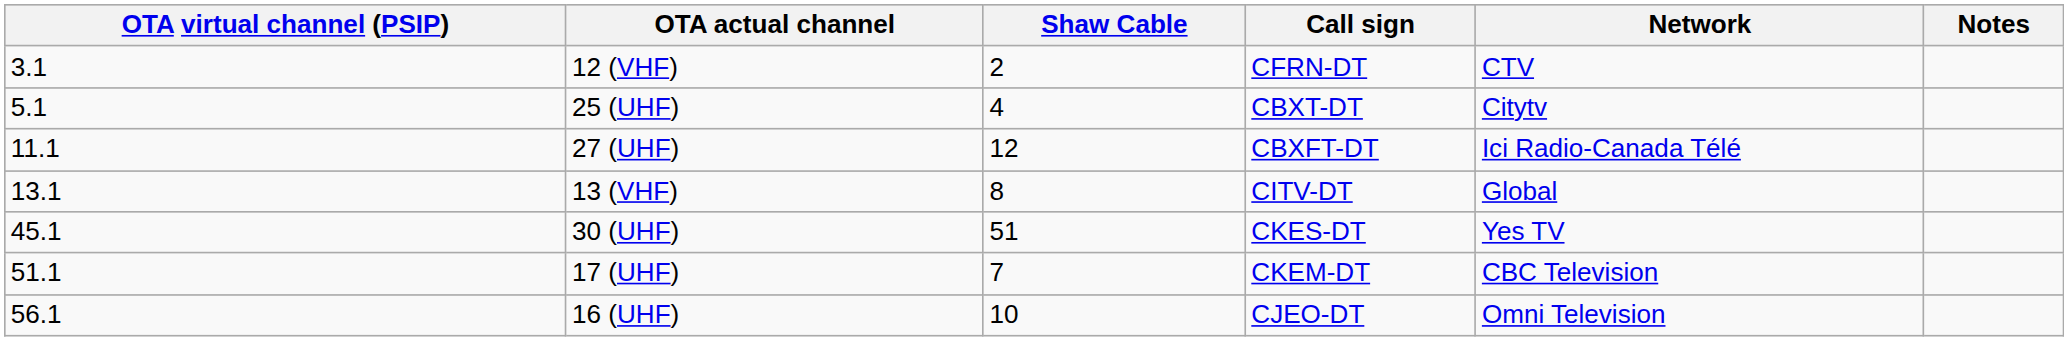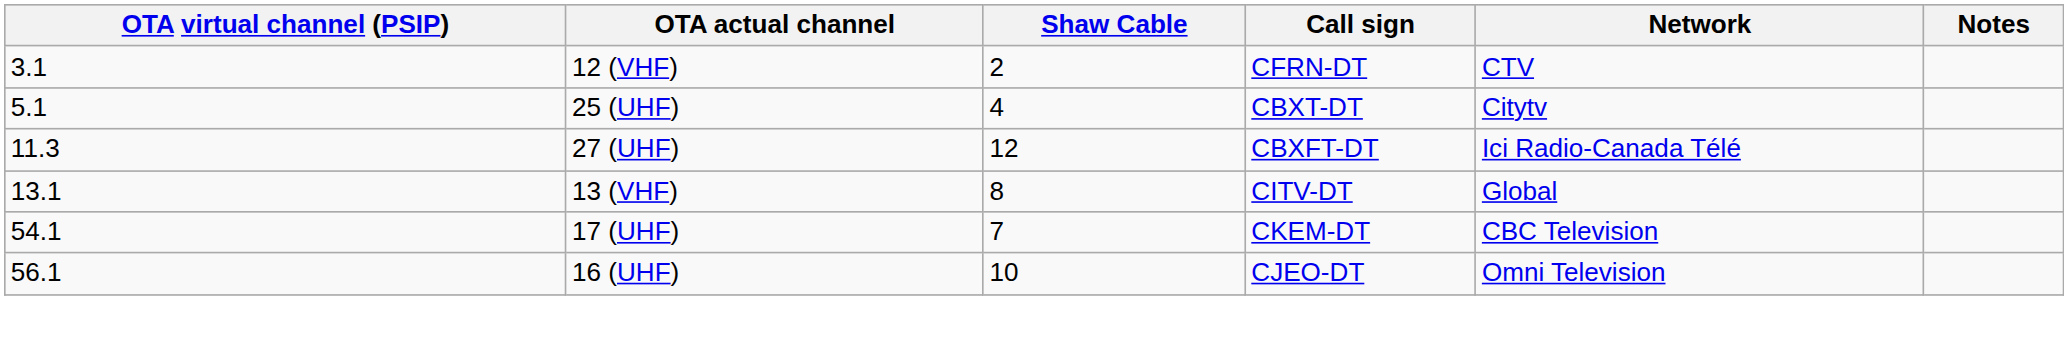 <table class="wikitable sortable" width="100%">
 <tr>
 <th><a href='#'>OTA</a> <a href='#'>virtual channel</a> (<a href='#'>PSIP</a>)</th>
 <th>OTA actual channel</th>
 <th><a href='#'>Shaw Cable</a></th>
 <th>Call sign</th>
 <th>Network</th>
 <th>Notes</th>
 </tr>
 <tr>
 <td>3.1</td>
 <td>12 (<a href='#'>VHF</a>)</td>
 <td>2</td>
 <td><a href='#'>CFRN-DT</a></td>
 <td><a href='#'>CTV</a></td>
 <td></td>
 </tr>
 <tr>
 <td>5.1</td>
 <td>25 (<a href='#'>UHF</a>)</td>
 <td>4</td>
 <td><a href='#'>CBXT-DT</a></td>
 <td><a href='#'>Citytv</a></td>
 <td></td>
 </tr>
 <tr>
-<td>11.1</td>
+<td>11.3</td>
 <td>27 (<a href='#'>UHF</a>)</td>
 <td>12</td>
 <td><a href='#'>CBXFT-DT</a></td>
 <td><a href='#'>Ici Radio-Canada Télé</a></td>
 <td></td>
 </tr>
 <tr>
 <td>13.1</td>
 <td>13 (<a href='#'>VHF</a>)</td>
 <td>8</td>
 <td><a href='#'>CITV-DT</a></td>
 <td><a href='#'>Global</a></td>
 <td></td>
 </tr>
 <tr>
-<td>45.1</td>
-<td>30 (<a href='#'>UHF</a>)</td>
-<td>51</td>
-<td><a href='#'>CKES-DT</a></td>
-<td><a href='#'>Yes TV</a></td>
-<td></td>
-</tr>
-<tr>
-<td>51.1</td>
+<td>54.1</td>
 <td>17 (<a href='#'>UHF</a>)</td>
 <td>7</td>
 <td><a href='#'>CKEM-DT</a></td>
 <td><a href='#'>CBC Television</a></td>
 <td></td>
 </tr>
 <tr>
 <td>56.1</td>
 <td>16 (<a href='#'>UHF</a>)</td>
 <td>10</td>
 <td><a href='#'>CJEO-DT</a></td>
 <td><a href='#'>Omni Television</a></td>
 <td></td>
 </tr>
 </table>
